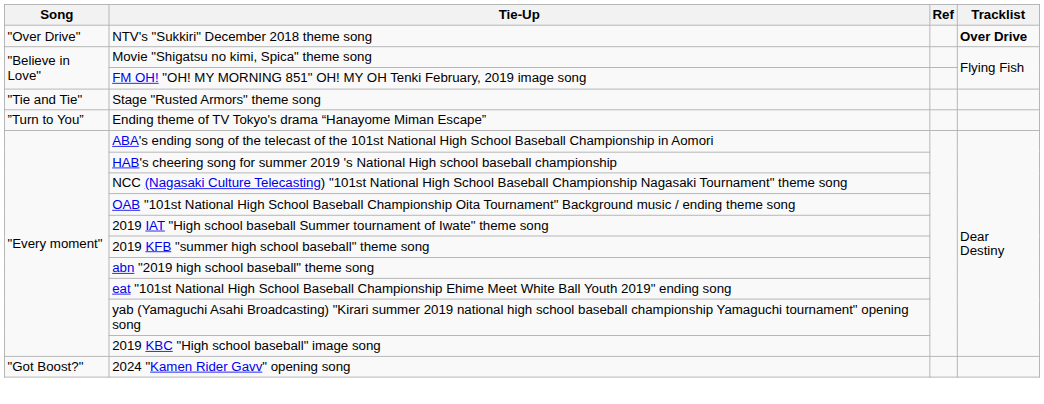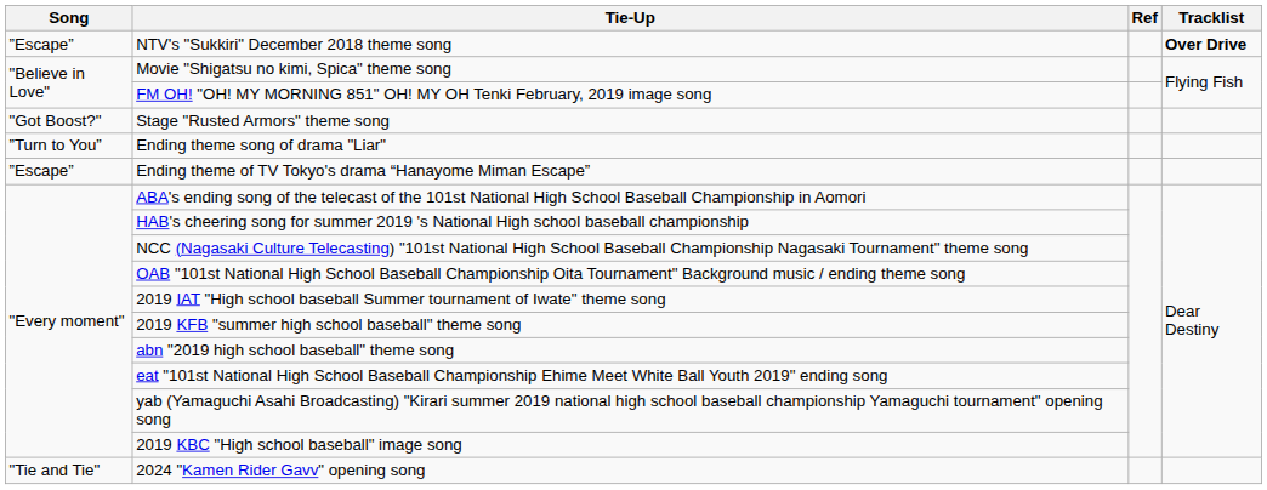 <table class="wikitable">
 <tr>
 <th>Song</th>
 <th>Tie-Up</th>
 <th>Ref</th>
 <th>Tracklist</th>
 </tr>
 <tr>
-<td>"Over Drive"</td>
+<td>”Escape”</td>
 <td>NTV's "Sukkiri" December 2018 theme song</td>
 <td></td>
 <td><strong>Over Drive</strong></td>
 </tr>
 <tr>
 <td rowspan="2">"Believe in Love"</td>
 <td>Movie "Shigatsu no kimi, Spica" theme song</td>
 <td></td>
 <td rowspan="2">Flying Fish</td>
 </tr>
 <tr>
 <td><a href='#'>FM OH!</a> "OH! MY MORNING 851" OH! MY OH Tenki February, 2019 image song</td>
 <td></td>
 </tr>
 <tr>
-<td>"Tie and Tie"</td>
+<td>"Got Boost?"</td>
 <td>Stage "Rusted Armors" theme song</td>
 <td></td>
 <td></td>
 </tr>
 <tr>
 <td>”Turn to You”</td>
+<td>Ending theme song of drama "Liar"</td>
+<td></td>
+<td></td>
+</tr>
+<tr>
+<td>”Escape”</td>
 <td>Ending theme of TV Tokyo's drama “Hanayome Miman Escape”</td>
 <td></td>
 <td></td>
 </tr>
 <tr>
 <td rowspan="10">"Every moment"</td>
 <td><a href='#'>ABA</a>'s ending song of the telecast of the 101st National High School Baseball Championship in Aomori</td>
 <td rowspan="10"></td>
 <td rowspan="10">Dear Destiny</td>
 </tr>
 <tr>
 <td><a href='#'>HAB</a>'s cheering song for summer 2019 's National High school baseball championship</td>
 </tr>
 <tr>
 <td>NCC <a href='#'>(Nagasaki Culture Telecasting</a>) "101st National High School Baseball Championship Nagasaki Tournament" theme song</td>
 </tr>
 <tr>
 <td><a href='#'>OAB</a> "101st National High School Baseball Championship Oita Tournament" Background music / ending theme song</td>
 </tr>
 <tr>
 <td>2019 <a href='#'>IAT</a> "High school baseball Summer tournament of Iwate" theme song</td>
 </tr>
 <tr>
 <td>2019 <a href='#'>KFB</a> "summer high school baseball" theme song</td>
 </tr>
 <tr>
 <td><a href='#'>abn</a> "2019 high school baseball" theme song</td>
 </tr>
 <tr>
 <td><a href='#'>eat</a> "101st National High School Baseball Championship Ehime Meet White Ball Youth 2019" ending song</td>
 </tr>
 <tr>
 <td>yab (Yamaguchi Asahi Broadcasting) "Kirari summer 2019 national high school baseball championship Yamaguchi tournament" opening song</td>
 </tr>
 <tr>
 <td>2019 <a href='#'>KBC</a> "High school baseball" image song</td>
 </tr>
 <tr>
-<td>"Got Boost?"</td>
+<td>"Tie and Tie"</td>
 <td>2024 "<a href='#'>Kamen Rider Gavv</a>" opening song</td>
 <td></td>
 <td></td>
 </tr>
 </table>
